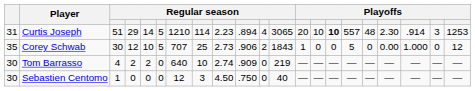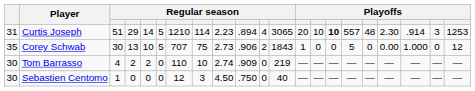 <table class="wikitable plainrowheaders" style="text-align:center;">
 <tr>
 <th scope="col" rowspan="2"></th>
 <th scope="col" rowspan="2">Player</th>
 <th scope=colgroup colspan=10>Regular season</th>
 <th scope=colgroup colspan=9>Playoffs</th>
 </tr>
 <tr>
 <th scope="col"></th>
 <th scope="col"></th>
 <th scope="col"></th>
 <th scope="col"></th>
 <th scope="col"></th>
 <th scope="col"></th>
 <th scope="col"></th>
 <th scope="col"></th>
 <th scope="col"></th>
 <th scope="col"></th>
 <th scope="col"></th>
 <th scope="col"></th>
 <th scope="col"></th>
 <th scope="col"></th>
 <th scope="col"></th>
 <th scope="col"></th>
 <th scope="col"></th>
 <th scope="col"></th>
 <th scope="col"></th>
 </tr>
 <tr>
 <td scope="row">31</td>
 <td align="left"><a href='#'>Curtis Joseph</a></td>
 <td>51</td>
 <td>29</td>
 <td>14</td>
 <td>5</td>
 <td>1210</td>
 <td>114</td>
 <td>2.23</td>
 <td>.894</td>
 <td>4</td>
 <td>3065</td>
 <td>20</td>
 <td>10</td>
 <td><strong>10</strong></td>
 <td>557</td>
 <td>48</td>
 <td>2.30</td>
 <td>.914</td>
 <td>3</td>
 <td>1253</td>
 </tr>
 <tr>
 <td scope="row">35</td>
 <td align="left"><a href='#'>Corey Schwab</a></td>
 <td>30</td>
-<td>12</td>
+<td>13</td>
 <td>10</td>
 <td>5</td>
 <td>707</td>
-<td>25</td>
+<td>75</td>
 <td>2.73</td>
 <td>.906</td>
 <td>2</td>
 <td>1843</td>
 <td>1</td>
 <td>0</td>
 <td>0</td>
 <td>5</td>
 <td>0</td>
 <td>0.00</td>
 <td>1.000</td>
 <td>0</td>
 <td>12</td>
 </tr>
 <tr>
 <td scope="row">30</td>
 <td align="left"><a href='#'>Tom Barrasso</a></td>
 <td>4</td>
 <td>2</td>
 <td>2</td>
 <td>0</td>
-<td>640</td>
+<td>110</td>
 <td>10</td>
 <td>2.74</td>
 <td>.909</td>
 <td>0</td>
 <td>219</td>
 <td>—</td>
 <td>—</td>
 <td>—</td>
 <td>—</td>
 <td>—</td>
 <td>—</td>
 <td>—</td>
 <td>—</td>
 <td>—</td>
 </tr>
 <tr>
 <td scope="row">30</td>
 <td align="left"><a href='#'>Sebastien Centomo</a></td>
 <td>1</td>
 <td>0</td>
 <td>0</td>
 <td>0</td>
 <td>12</td>
 <td>3</td>
 <td>4.50</td>
 <td>.750</td>
 <td>0</td>
 <td>40</td>
 <td>—</td>
 <td>—</td>
 <td>—</td>
 <td>—</td>
 <td>—</td>
 <td>—</td>
 <td>—</td>
 <td>—</td>
 <td>—</td>
 </tr>
 </table>
